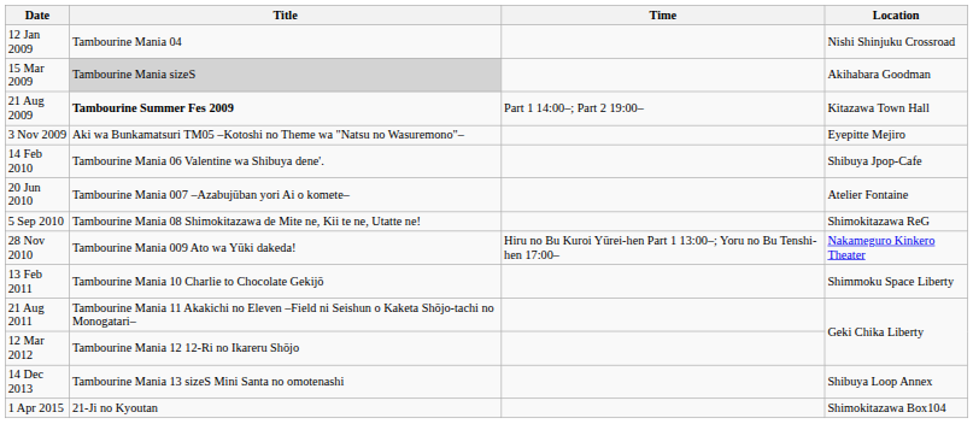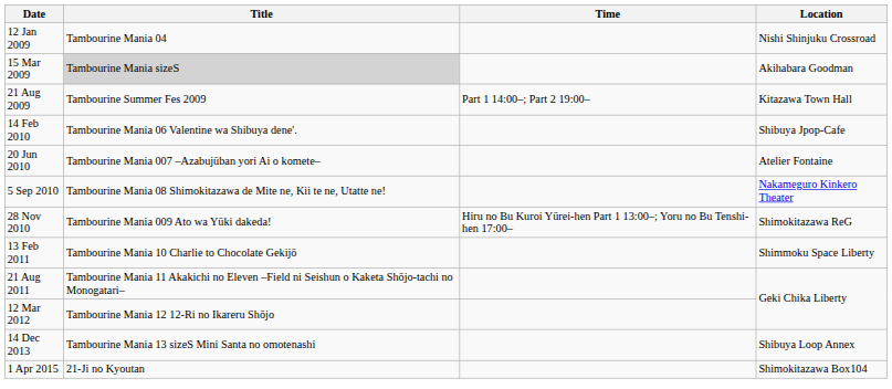 <table class="wikitable">
 <tr>
 <th>Date</th>
 <th>Title</th>
 <th>Time</th>
 <th>Location</th>
 </tr>
 <tr>
 <td>12 Jan 2009</td>
 <td>Tambourine Mania 04</td>
 <td></td>
 <td>Nishi Shinjuku Crossroad</td>
 </tr>
 <tr>
 <td>15 Mar 2009</td>
 <td style="background: lightgrey;">Tambourine Mania sizeS</td>
 <td></td>
 <td>Akihabara Goodman</td>
 </tr>
 <tr>
 <td>21 Aug 2009</td>
-<td><strong>Tambourine Summer Fes 2009</strong></td>
+<td>Tambourine Summer Fes 2009</td>
 <td>Part 1 14:00–; Part 2 19:00–</td>
 <td>Kitazawa Town Hall</td>
-</tr>
-<tr>
-<td>3 Nov 2009</td>
-<td>Aki wa Bunkamatsuri TM05 –Kotoshi no Theme wa "Natsu no Wasuremono"–</td>
-<td></td>
-<td>Eyepitte Mejiro</td>
 </tr>
 <tr>
 <td>14 Feb 2010</td>
 <td>Tambourine Mania 06 Valentine wa Shibuya dene'.</td>
 <td></td>
 <td>Shibuya Jpop-Cafe</td>
 </tr>
 <tr>
 <td>20 Jun 2010</td>
 <td>Tambourine Mania 007 –Azabujūban yori Ai o komete–</td>
 <td></td>
 <td>Atelier Fontaine</td>
 </tr>
 <tr>
 <td>5 Sep 2010</td>
 <td>Tambourine Mania 08 Shimokitazawa de Mite ne, Kii te ne, Utatte ne!</td>
 <td></td>
-<td>Shimokitazawa ReG</td>
+<td><a href='#'>Nakameguro Kinkero Theater</a></td>
 </tr>
 <tr>
 <td>28 Nov 2010</td>
 <td>Tambourine Mania 009 Ato wa Yūki dakeda!</td>
 <td>Hiru no Bu Kuroi Yūrei-hen Part 1 13:00–; Yoru no Bu Tenshi-hen 17:00–</td>
-<td><a href='#'>Nakameguro Kinkero Theater</a></td>
+<td>Shimokitazawa ReG</td>
 </tr>
 <tr>
 <td>13 Feb 2011</td>
 <td>Tambourine Mania 10 Charlie to Chocolate Gekijō</td>
 <td></td>
 <td>Shimmoku Space Liberty</td>
 </tr>
 <tr>
 <td>21 Aug 2011</td>
 <td>Tambourine Mania 11 Akakichi no Eleven –Field ni Seishun o Kaketa Shōjo-tachi no Monogatari–</td>
 <td></td>
 <td rowspan="2">Geki Chika Liberty</td>
 </tr>
 <tr>
 <td>12 Mar 2012</td>
 <td>Tambourine Mania 12 12-Ri no Ikareru Shōjo</td>
 <td></td>
 </tr>
 <tr>
 <td>14 Dec 2013</td>
 <td>Tambourine Mania 13 sizeS Mini Santa no omotenashi</td>
 <td></td>
 <td>Shibuya Loop Annex</td>
 </tr>
 <tr>
 <td>1 Apr 2015</td>
 <td>21-Ji no Kyoutan</td>
 <td></td>
 <td>Shimokitazawa Box104</td>
 </tr>
 </table>
